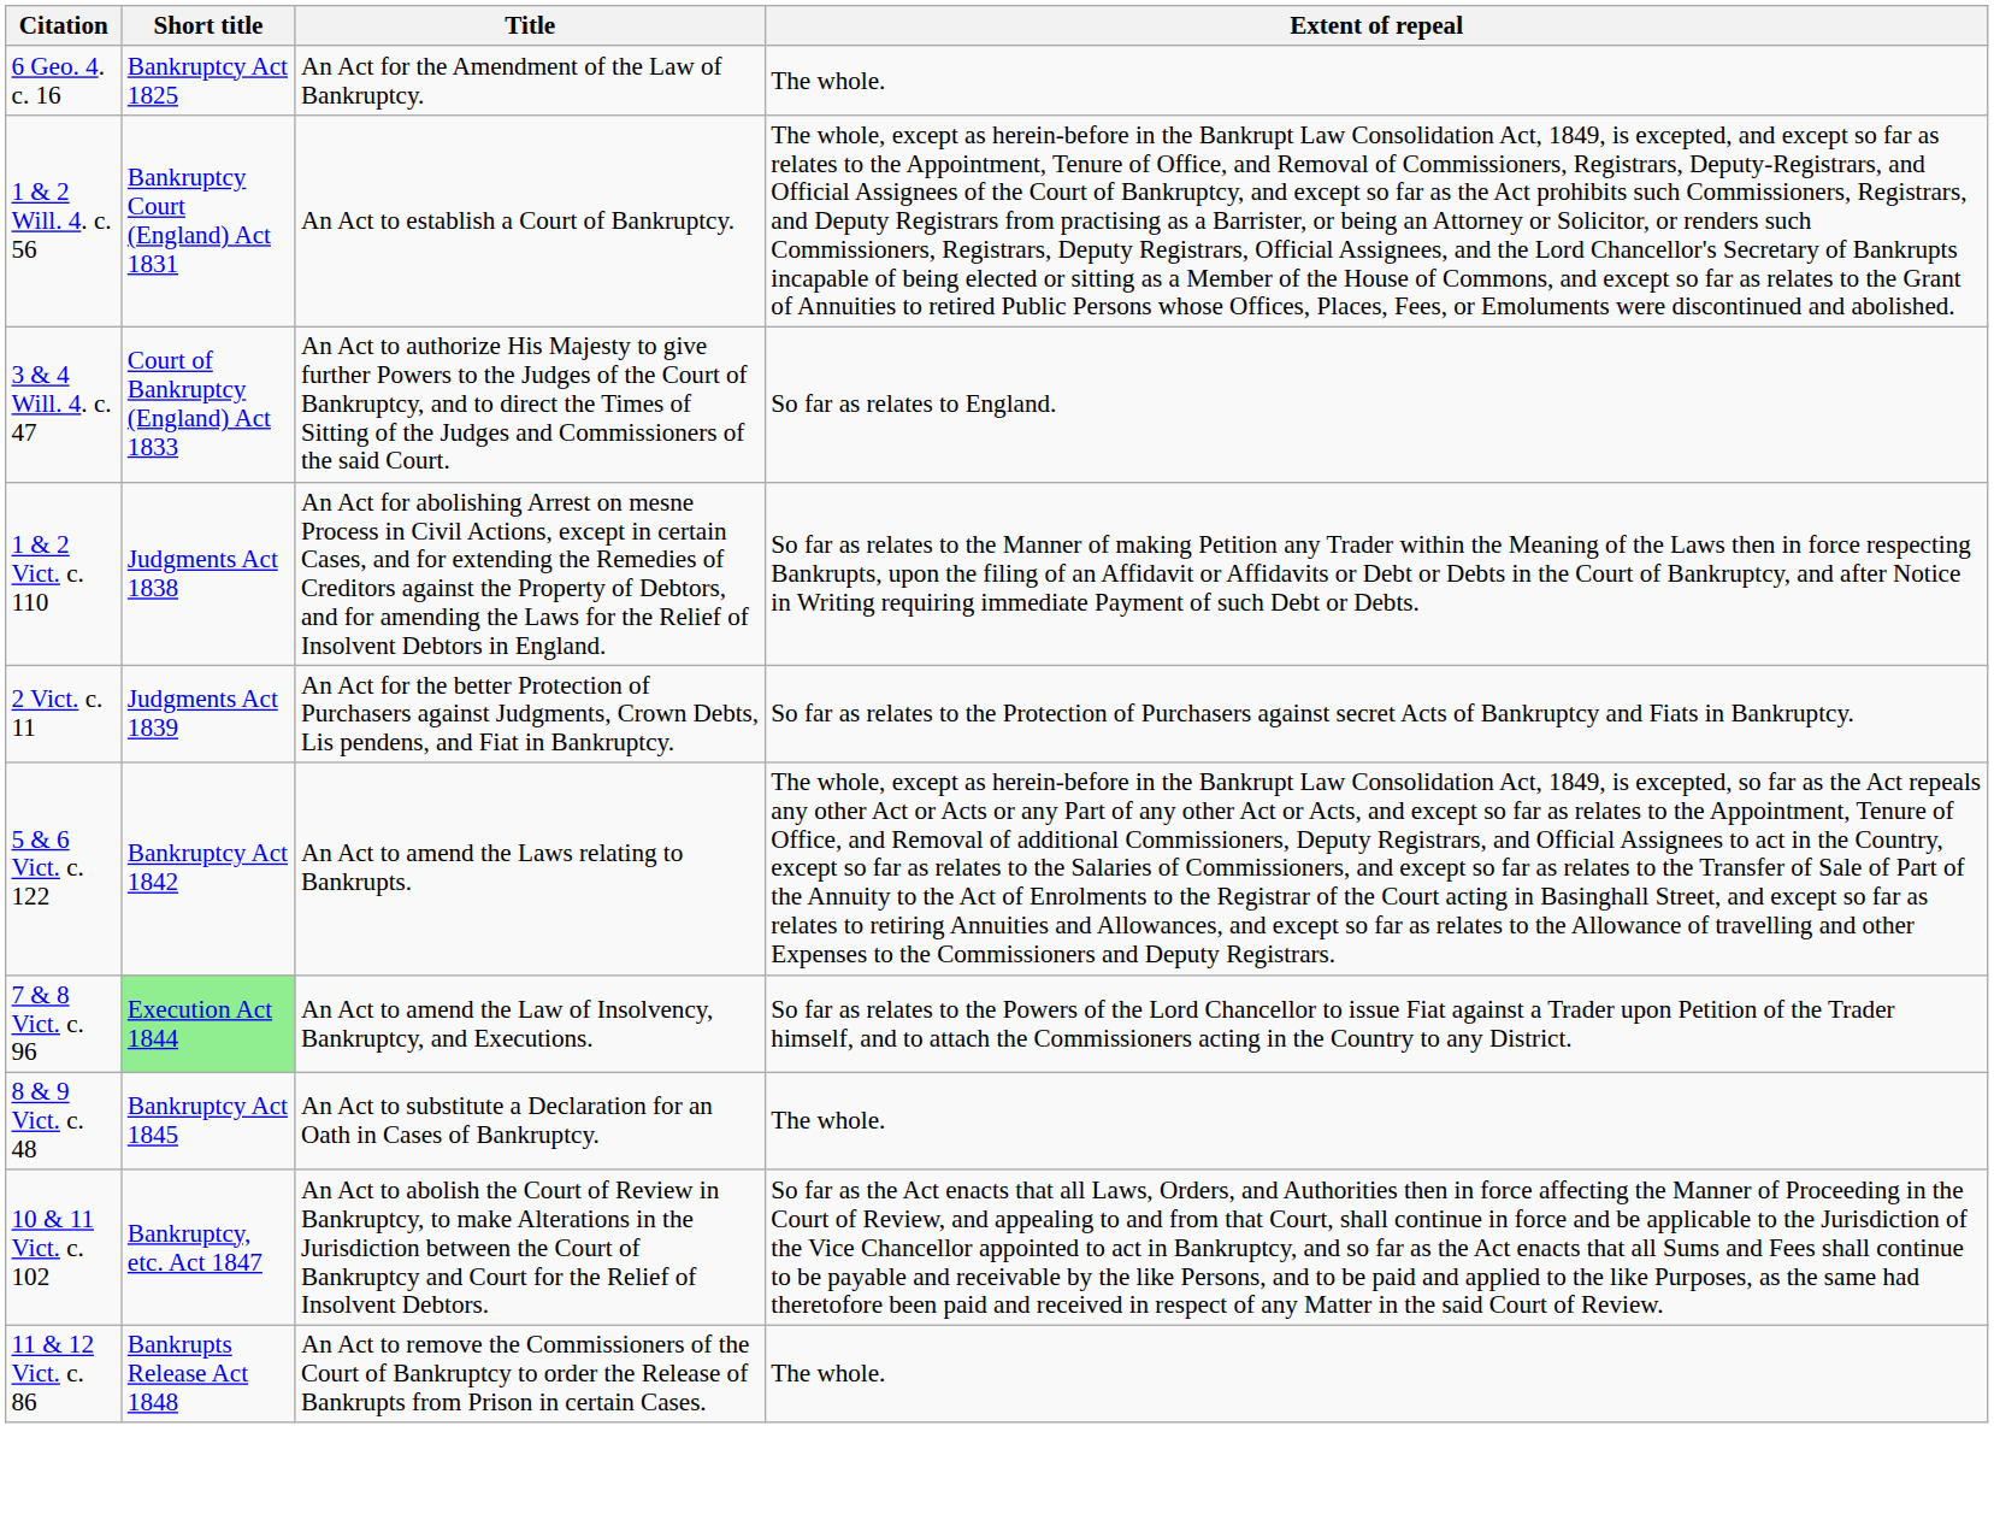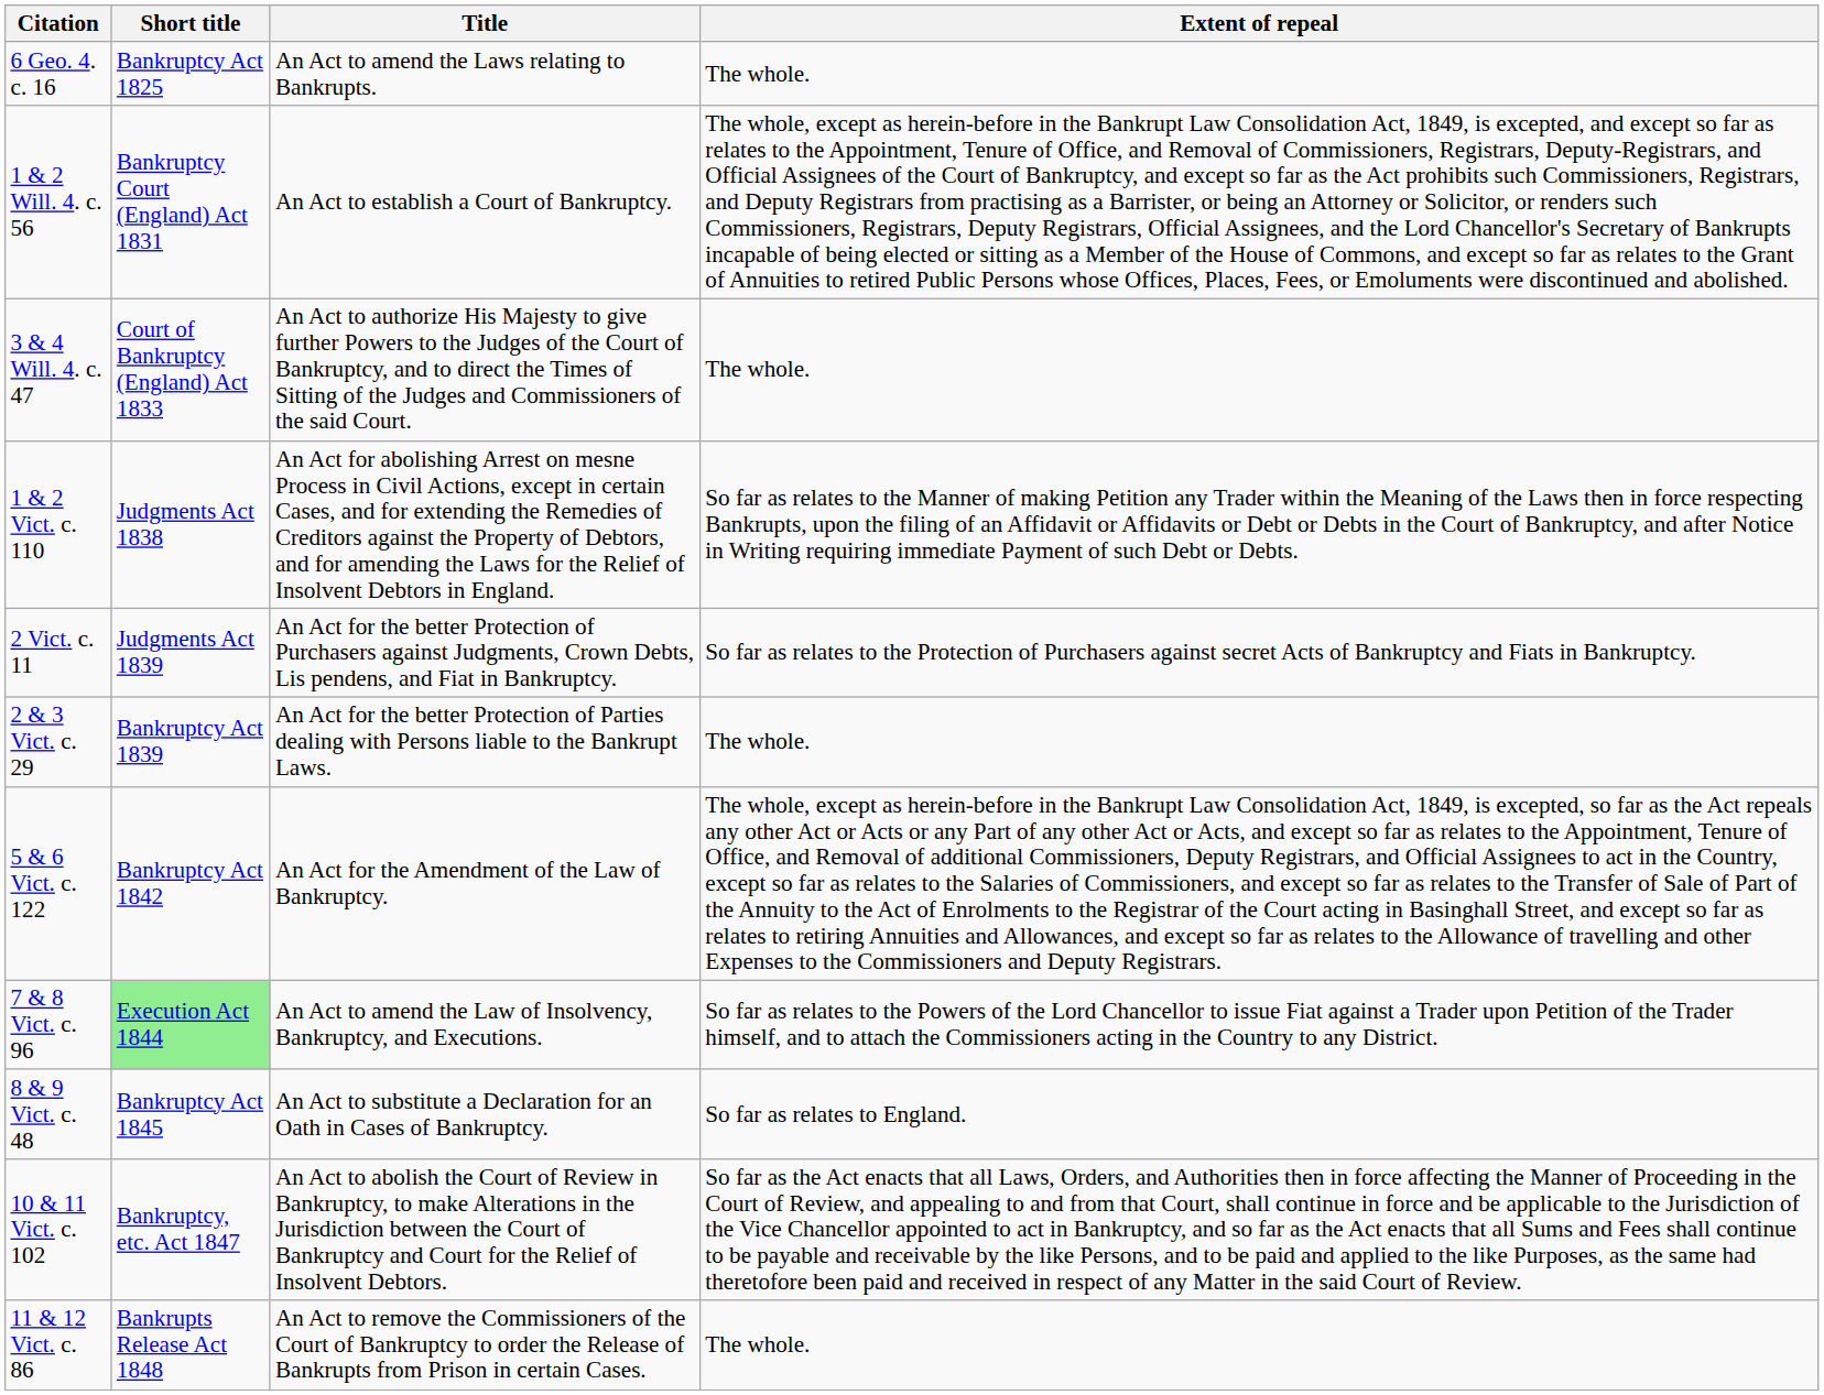 <table class="wikitable">
 <tr>
 <th>Citation</th>
 <th>Short title</th>
 <th>Title</th>
 <th>Extent of repeal</th>
 </tr>
 <tr>
 <td><a href='#'>6 Geo. 4</a>. c. 16</td>
 <td><a href='#'>Bankruptcy Act 1825</a></td>
-<td>An Act for the Amendment of the Law of Bankruptcy.</td>
+<td>An Act to amend the Laws relating to Bankrupts.</td>
 <td>The whole.</td>
 </tr>
 <tr>
 <td><a href='#'>1 & 2 Will. 4</a>. c. 56</td>
 <td><a href='#'>Bankruptcy Court (England) Act 1831</a></td>
 <td>An Act to establish a Court of Bankruptcy.</td>
 <td>The whole, except as herein-before in the Bankrupt Law Consolidation Act, 1849, is excepted, and except so far as relates to the Appointment, Tenure of Office, and Removal of Commissioners, Registrars, Deputy-Registrars, and Official Assignees of the Court of Bankruptcy, and except so far as the Act prohibits such Commissioners, Registrars, and Deputy Registrars from practising as a Barrister, or being an Attorney or Solicitor, or renders such Commissioners, Registrars, Deputy Registrars, Official Assignees, and the Lord Chancellor's Secretary of Bankrupts incapable of being elected or sitting as a Member of the House of Commons, and except so far as relates to the Grant of Annuities to retired Public Persons whose Offices, Places, Fees, or Emoluments were discontinued and abolished.</td>
 </tr>
 <tr>
 <td><a href='#'>3 & 4 Will. 4</a>. c. 47</td>
 <td><a href='#'>Court of Bankruptcy (England) Act 1833</a></td>
 <td>An Act to authorize His Majesty to give further Powers to the Judges of the Court of Bankruptcy, and to direct the Times of Sitting of the Judges and Commissioners of the said Court.</td>
-<td>So far as relates to England.</td>
+<td>The whole.</td>
 </tr>
 <tr>
 <td><a href='#'>1 & 2 Vict.</a> c. 110</td>
 <td><a href='#'>Judgments Act 1838</a></td>
 <td>An Act for abolishing Arrest on mesne Process in Civil Actions, except in certain Cases, and for extending the Remedies of Creditors against the Property of Debtors, and for amending the Laws for the Relief of Insolvent Debtors in England.</td>
 <td>So far as relates to the Manner of making Petition any Trader within the Meaning of the Laws then in force respecting Bankrupts, upon the filing of an Affidavit or Affidavits or Debt or Debts in the Court of Bankruptcy, and after Notice in Writing requiring immediate Payment of such Debt or Debts.</td>
 </tr>
 <tr>
 <td><a href='#'>2 Vict.</a> c. 11</td>
 <td><a href='#'>Judgments Act 1839</a></td>
 <td>An Act for the better Protection of Purchasers against Judgments, Crown Debts, Lis pendens, and Fiat in Bankruptcy.</td>
 <td>So far as relates to the Protection of Purchasers against secret Acts of Bankruptcy and Fiats in Bankruptcy.</td>
 </tr>
 <tr>
+<td><a href='#'>2 & 3 Vict.</a> c. 29</td>
+<td><a href='#'>Bankruptcy Act 1839</a></td>
+<td>An Act for the better Protection of Parties dealing with Persons liable to the Bankrupt Laws.</td>
+<td>The whole.</td>
+</tr>
+<tr>
 <td><a href='#'>5 & 6 Vict.</a> c. 122</td>
 <td><a href='#'>Bankruptcy Act 1842</a></td>
-<td>An Act to amend the Laws relating to Bankrupts.</td>
+<td>An Act for the Amendment of the Law of Bankruptcy.</td>
 <td>The whole, except as herein-before in the Bankrupt Law Consolidation Act, 1849, is excepted, so far as the Act repeals any other Act or Acts or any Part of any other Act or Acts, and except so far as relates to the Appointment, Tenure of Office, and Removal of additional Commissioners, Deputy Registrars, and Official Assignees to act in the Country, except so far as relates to the Salaries of Commissioners, and except so far as relates to the Transfer of Sale of Part of the Annuity to the Act of Enrolments to the Registrar of the Court acting in Basinghall Street, and except so far as relates to retiring Annuities and Allowances, and except so far as relates to the Allowance of travelling and other Expenses to the Commissioners and Deputy Registrars.</td>
 </tr>
 <tr>
 <td><a href='#'>7 & 8 Vict.</a> c. 96</td>
 <td style="background: lightgreen;"><a href='#'>Execution Act 1844</a></td>
 <td>An Act to amend the Law of Insolvency, Bankruptcy, and Executions.</td>
 <td>So far as relates to the Powers of the Lord Chancellor to issue Fiat against a Trader upon Petition of the Trader himself, and to attach the Commissioners acting in the Country to any District.</td>
 </tr>
 <tr>
 <td><a href='#'>8 & 9 Vict.</a> c. 48</td>
 <td><a href='#'>Bankruptcy Act 1845</a></td>
 <td>An Act to substitute a Declaration for an Oath in Cases of Bankruptcy.</td>
-<td>The whole.</td>
+<td>So far as relates to England.</td>
 </tr>
 <tr>
 <td><a href='#'>10 & 11 Vict.</a> c. 102</td>
 <td><a href='#'>Bankruptcy, etc. Act 1847</a></td>
 <td>An Act to abolish the Court of Review in Bankruptcy, to make Alterations in the Jurisdiction between the Court of Bankruptcy and Court for the Relief of Insolvent Debtors.</td>
 <td>So far as the Act enacts that all Laws, Orders, and Authorities then in force affecting the Manner of Proceeding in the Court of Review, and appealing to and from that Court, shall continue in force and be applicable to the Jurisdiction of the Vice Chancellor appointed to act in Bankruptcy, and so far as the Act enacts that all Sums and Fees shall continue to be payable and receivable by the like Persons, and to be paid and applied to the like Purposes, as the same had theretofore been paid and received in respect of any Matter in the said Court of Review.</td>
 </tr>
 <tr>
 <td><a href='#'>11 & 12 Vict.</a> c. 86</td>
 <td><a href='#'>Bankrupts Release Act 1848</a></td>
 <td>An Act to remove the Commissioners of the Court of Bankruptcy to order the Release of Bankrupts from Prison in certain Cases.</td>
 <td>The whole.</td>
 </tr>
 </table>
